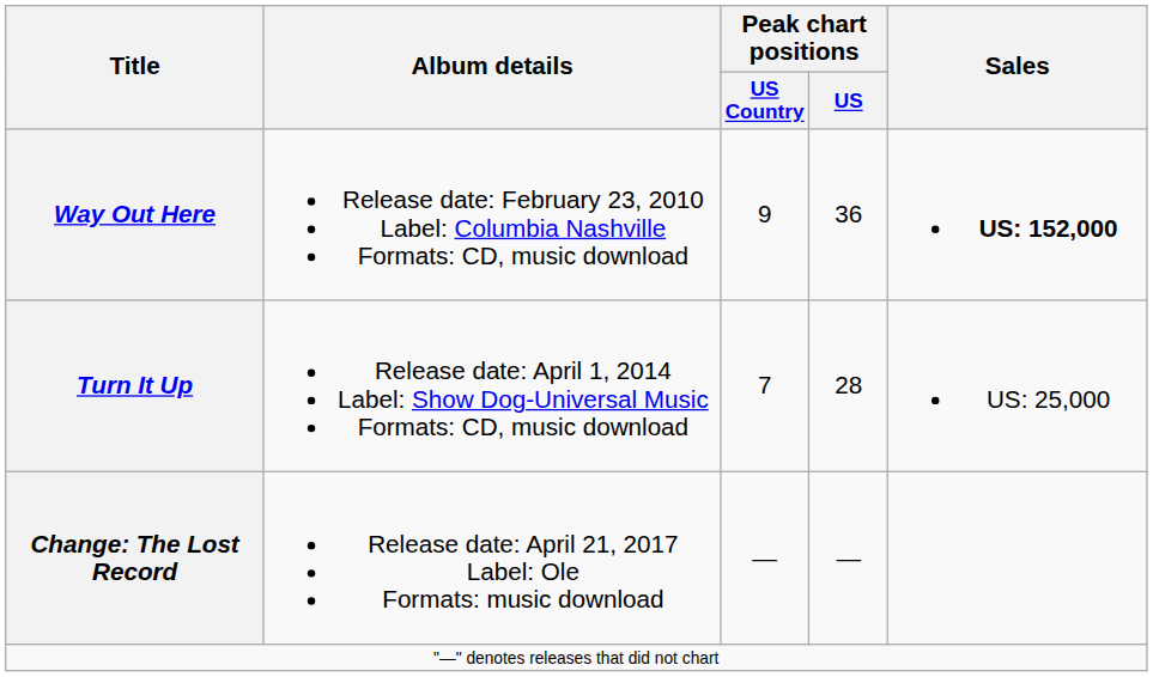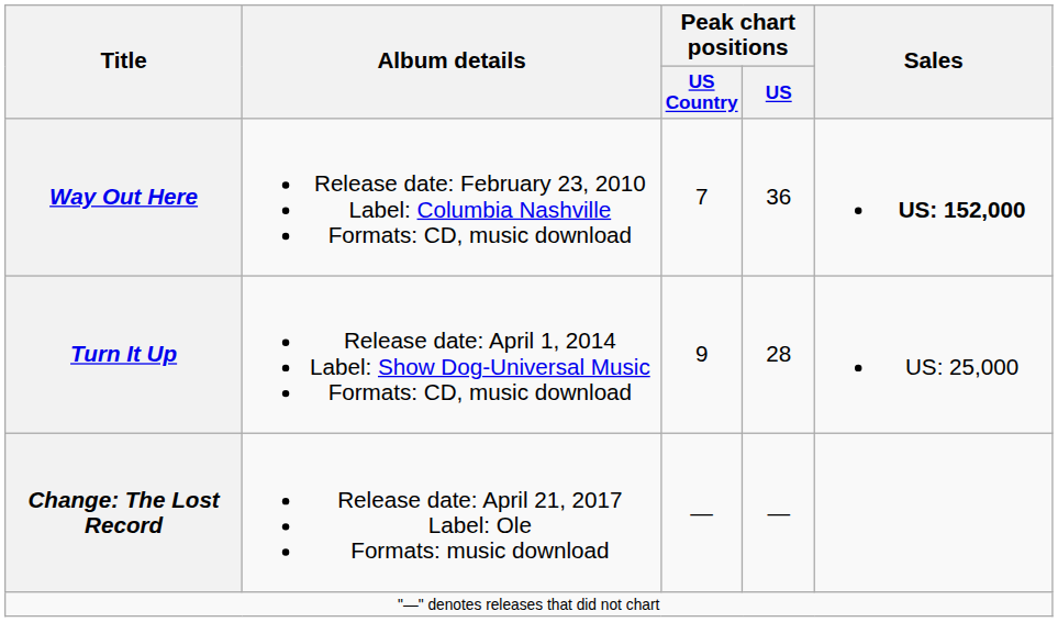 <table class="wikitable plainrowheaders" style="text-align:center;">
 <tr>
 <th rowspan="2" style="width:10em;">Title</th>
 <th rowspan="2" style="width:18em;">Album details</th>
 <th colspan="2">Peak chart<br>positions</th>
 <th rowspan="2" style="width:10em;">Sales</th>
 </tr>
 <tr style="font-size:smaller;">
 <th style="width:45px;"><a href='#'>US Country</a><br></th>
 <th style="width:45px;"><a href='#'>US</a><br></th>
 </tr>
 <tr>
 <th scope="row"><em><a href='#'>Way Out Here</a></em></th>
 <td><br><ul><li>Release date: February 23, 2010</li><li>Label: <a href='#'>Columbia Nashville</a></li><li>Formats: CD, music download</li></ul></td>
-<td>9</td>
+<td>7</td>
 <td>36</td>
 <td><strong><br><ul><li>US: 152,000</li></ul></strong></td>
 </tr>
 <tr>
 <th scope="row"><em><a href='#'>Turn It Up</a></em></th>
 <td><br><ul><li>Release date: April 1, 2014</li><li>Label: <a href='#'>Show Dog-Universal Music</a></li><li>Formats: CD, music download</li></ul></td>
-<td>7</td>
+<td>9</td>
 <td>28</td>
 <td><br><ul><li>US: 25,000</li></ul></td>
 </tr>
 <tr>
 <th scope="row"><em>Change: The Lost Record</em></th>
 <td><br><ul><li>Release date: April 21, 2017</li><li>Label: Ole</li><li>Formats: music download</li></ul></td>
 <td>—</td>
 <td>—</td>
 <td></td>
 </tr>
 <tr>
 <td colspan="5" style="font-size:8pt">"—" denotes releases that did not chart</td>
 </tr>
 </table>
